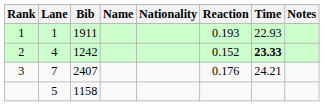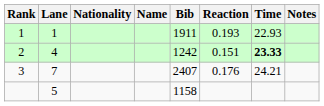 <table class="wikitable sortable" style="text-align:center">
 <tr>
 <th>Rank</th>
 <th>Lane</th>
+<th>Nationality</th>
+<th>Name</th>
 <th>Bib</th>
-<th>Name</th>
-<th>Nationality</th>
 <th>Reaction</th>
 <th>Time</th>
 <th>Notes</th>
 </tr>
 <tr bgcolor=ccffcc>
 <td>1</td>
 <td>1</td>
-<td>1911</td>
 <td align=left></td>
 <td align=left></td>
+<td>1911</td>
 <td>0.193</td>
 <td>22.93</td>
 <td><strong></strong></td>
 </tr>
 <tr bgcolor=ccffcc>
 <td>2</td>
 <td>4</td>
-<td>1242</td>
 <td align=left></td>
 <td align=left></td>
-<td>0.152</td>
+<td>1242</td>
+<td>0.151</td>
 <td><strong>23.33</strong></td>
 <td><strong></strong></td>
 </tr>
 <tr>
 <td>3</td>
 <td>7</td>
-<td>2407</td>
 <td align=left></td>
 <td align=left></td>
+<td>2407</td>
 <td>0.176</td>
 <td>24.21</td>
 <td></td>
 </tr>
 <tr>
 <td></td>
 <td>5</td>
-<td>1158</td>
 <td align=left></td>
 <td align=left></td>
+<td>1158</td>
 <td></td>
 <td></td>
 <td><strong></strong></td>
 </tr>
 </table>
